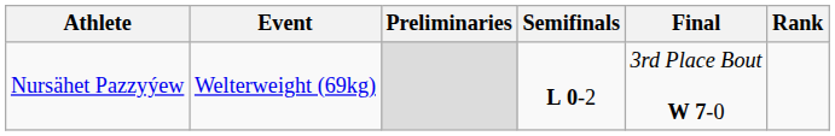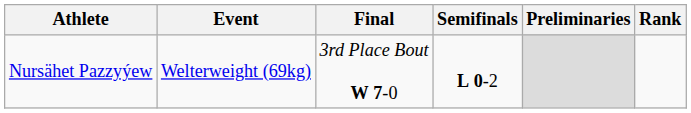 <table class="wikitable" border="1" style="font-size:90%">
 <tr>
 <th>Athlete</th>
 <th>Event</th>
+<th>Final</th>
+<th>Semifinals</th>
 <th>Preliminaries</th>
-<th>Semifinals</th>
-<th>Final</th>
 <th>Rank</th>
 </tr>
 <tr>
 <td><a href='#'>Nursähet Pazzyýew</a></td>
 <td><a href='#'>Welterweight (69kg)</a></td>
+<td align=center><em>3rd Place Bout</em><br> <br> <strong>W</strong> <strong>7</strong>-0</td>
+<td align=center> <br> <strong>L</strong> <strong>0</strong>-2</td>
 <td align=center bgcolor=#DCDCDC></td>
-<td align=center> <br> <strong>L</strong> <strong>0</strong>-2</td>
-<td align=center><em>3rd Place Bout</em><br> <br> <strong>W</strong> <strong>7</strong>-0</td>
 <td align=center></td>
 </tr>
 </table>
